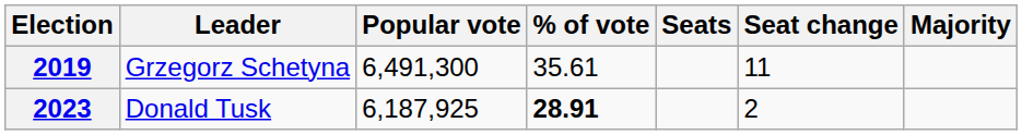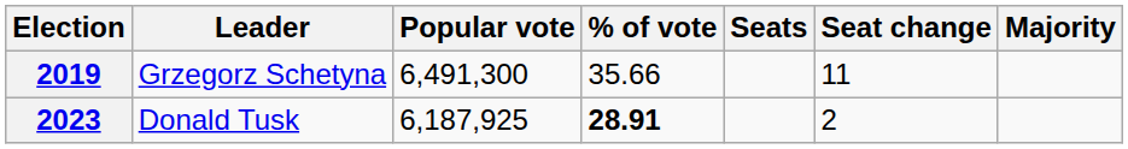 <table class=wikitable>
 <tr>
 <th>Election</th>
 <th>Leader</th>
 <th>Popular vote</th>
 <th>% of vote</th>
 <th>Seats</th>
 <th>Seat change</th>
 <th>Majority</th>
 </tr>
 <tr>
 <th><a href='#'>2019</a></th>
 <td><a href='#'>Grzegorz Schetyna</a></td>
 <td>6,491,300</td>
-<td>35.61 </td>
+<td>35.66 </td>
 <td></td>
 <td>11</td>
 <td></td>
 </tr>
 <tr>
 <th><a href='#'>2023</a></th>
 <td><a href='#'>Donald Tusk</a></td>
 <td>6,187,925</td>
 <td><strong>28.91 </strong></td>
 <td></td>
 <td>2</td>
 <td></td>
 </tr>
 </table>
